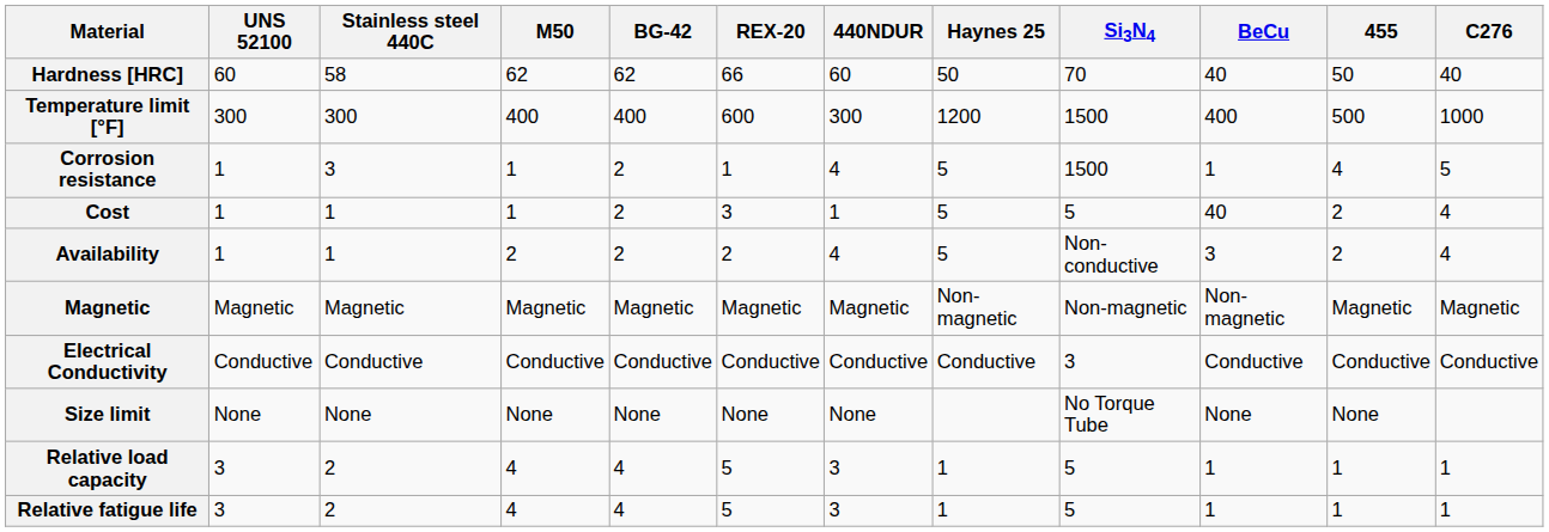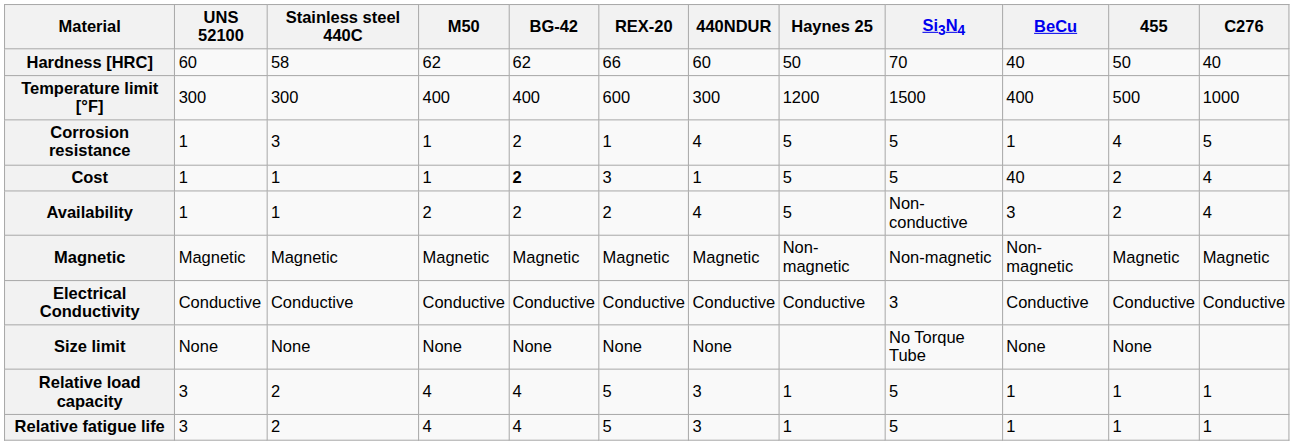 <table class="wikitable" border="1">
 <tr>
 <th>Material</th>
 <th>UNS 52100</th>
 <th>Stainless steel 440C</th>
 <th>M50</th>
 <th>BG-42</th>
 <th>REX-20</th>
 <th>440NDUR</th>
 <th>Haynes 25</th>
 <th><a href='#'>Si<sub>3</sub>N<sub>4</sub></a></th>
 <th><a href='#'>BeCu</a></th>
 <th>455</th>
 <th>C276</th>
 </tr>
 <tr>
 <th>Hardness [HRC]</th>
 <td>60</td>
 <td>58</td>
 <td>62</td>
 <td>62</td>
 <td>66</td>
 <td>60</td>
 <td>50</td>
 <td>70</td>
 <td>40</td>
 <td>50</td>
 <td>40</td>
 </tr>
 <tr>
 <th>Temperature limit [°F]</th>
 <td>300</td>
 <td>300</td>
 <td>400</td>
 <td>400</td>
 <td>600</td>
 <td>300</td>
 <td>1200</td>
 <td>1500</td>
 <td>400</td>
 <td>500</td>
 <td>1000</td>
 </tr>
 <tr>
 <th>Corrosion resistance</th>
 <td>1</td>
 <td>3</td>
 <td>1</td>
 <td>2</td>
 <td>1</td>
 <td>4</td>
 <td>5</td>
-<td>1500</td>
+<td>5</td>
 <td>1</td>
 <td>4</td>
 <td>5</td>
 </tr>
 <tr>
 <th>Cost</th>
 <td>1</td>
 <td>1</td>
 <td>1</td>
-<td>2</td>
+<td><strong>2</strong></td>
 <td>3</td>
 <td>1</td>
 <td>5</td>
 <td>5</td>
 <td>40</td>
 <td>2</td>
 <td>4</td>
 </tr>
 <tr>
 <th>Availability</th>
 <td>1</td>
 <td>1</td>
 <td>2</td>
 <td>2</td>
 <td>2</td>
 <td>4</td>
 <td>5</td>
 <td>Non-conductive</td>
 <td>3</td>
 <td>2</td>
 <td>4</td>
 </tr>
 <tr>
 <th>Magnetic</th>
 <td>Magnetic</td>
 <td>Magnetic</td>
 <td>Magnetic</td>
 <td>Magnetic</td>
 <td>Magnetic</td>
 <td>Magnetic</td>
 <td>Non-magnetic</td>
 <td>Non-magnetic</td>
 <td>Non-magnetic</td>
 <td>Magnetic</td>
 <td>Magnetic</td>
 </tr>
 <tr>
 <th>Electrical Conductivity</th>
 <td>Conductive</td>
 <td>Conductive</td>
 <td>Conductive</td>
 <td>Conductive</td>
 <td>Conductive</td>
 <td>Conductive</td>
 <td>Conductive</td>
 <td>3</td>
 <td>Conductive</td>
 <td>Conductive</td>
 <td>Conductive</td>
 </tr>
 <tr>
 <th>Size limit</th>
 <td>None</td>
 <td>None</td>
 <td>None</td>
 <td>None</td>
 <td>None</td>
 <td>None</td>
 <td></td>
 <td>No Torque Tube</td>
 <td>None</td>
 <td>None</td>
 <td></td>
 </tr>
 <tr>
 <th>Relative load capacity</th>
 <td>3</td>
 <td>2</td>
 <td>4</td>
 <td>4</td>
 <td>5</td>
 <td>3</td>
 <td>1</td>
 <td>5</td>
 <td>1</td>
 <td>1</td>
 <td>1</td>
 </tr>
 <tr>
 <th>Relative fatigue life</th>
 <td>3</td>
 <td>2</td>
 <td>4</td>
 <td>4</td>
 <td>5</td>
 <td>3</td>
 <td>1</td>
 <td>5</td>
 <td>1</td>
 <td>1</td>
 <td>1</td>
 </tr>
 </table>
